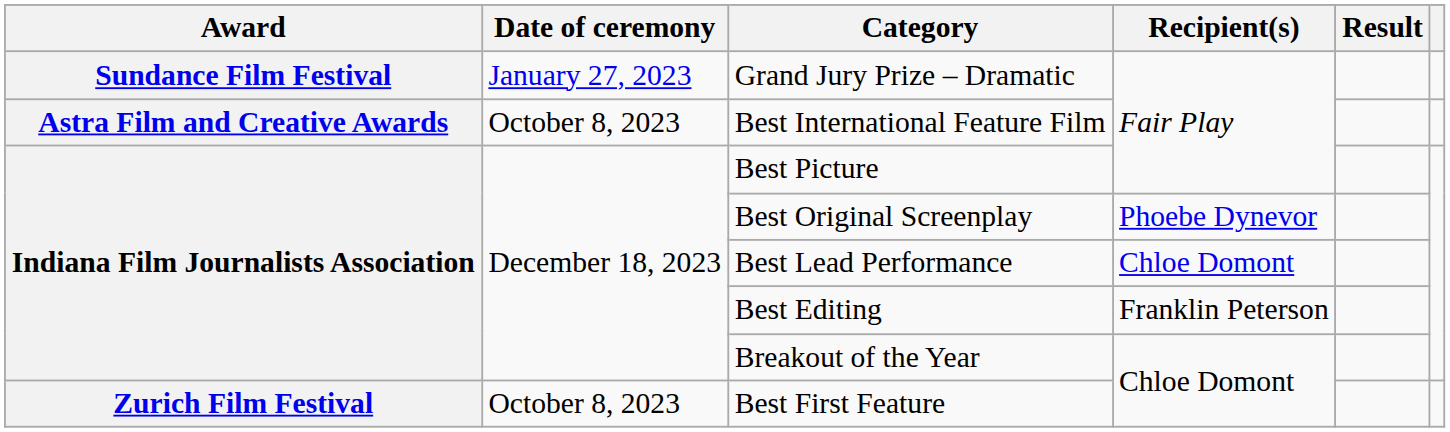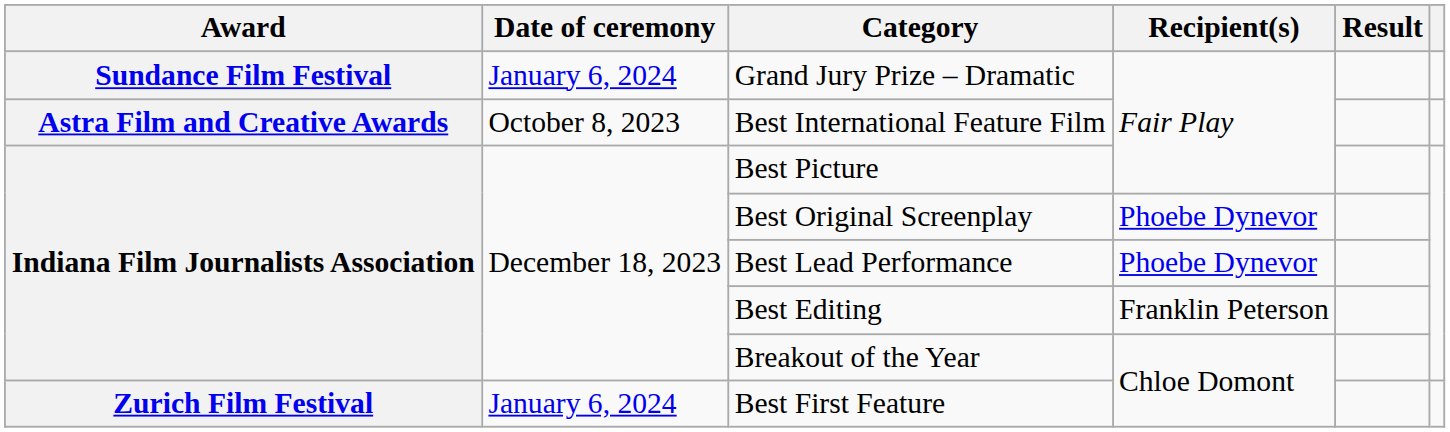 <table class="wikitable sortable plainrowheaders">
 <tr>
 <th scope="col">Award</th>
 <th scope="col">Date of ceremony</th>
 <th scope="col">Category</th>
 <th scope="col">Recipient(s)</th>
 <th scope="col">Result</th>
 <th scope="col" class="unsortable"></th>
 </tr>
 <tr>
 <th scope="row"><a href='#'>Sundance Film Festival</a></th>
-<td><a href='#'>January 27, 2023</a></td>
+<td><a href='#'>January 6, 2024</a></td>
 <td>Grand Jury Prize – Dramatic</td>
 <td rowspan="3"><em>Fair Play</em></td>
 <td></td>
 <td></td>
 </tr>
 <tr>
 <th scope="row"><a href='#'>Astra Film and Creative Awards</a></th>
 <td>October 8, 2023</td>
 <td>Best International Feature Film</td>
 <td></td>
 <td></td>
 </tr>
 <tr>
 <th rowspan="5" scope="row">Indiana Film Journalists Association</th>
 <td rowspan="5">December 18, 2023</td>
 <td>Best Picture</td>
 <td></td>
 <td rowspan="5"></td>
 </tr>
 <tr>
 <td>Best Original Screenplay</td>
 <td><a href='#'>Phoebe Dynevor</a></td>
 <td></td>
 </tr>
 <tr>
 <td>Best Lead Performance</td>
-<td><a href='#'>Chloe Domont</a></td>
+<td><a href='#'>Phoebe Dynevor</a></td>
 <td></td>
 </tr>
 <tr>
 <td>Best Editing</td>
 <td>Franklin Peterson</td>
 <td></td>
 </tr>
 <tr>
 <td>Breakout of the Year</td>
 <td rowspan="2">Chloe Domont</td>
 <td></td>
 </tr>
 <tr>
 <th scope="row"><a href='#'>Zurich Film Festival</a></th>
-<td>October 8, 2023</td>
+<td><a href='#'>January 6, 2024</a></td>
 <td>Best First Feature</td>
 <td></td>
 <td></td>
 </tr>
 </table>
